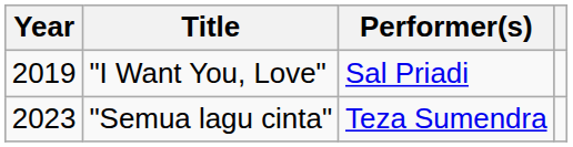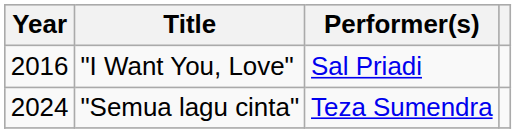 <table class="wikitable">
 <tr>
 <th>Year</th>
 <th>Title</th>
 <th>Performer(s)</th>
 <th></th>
 </tr>
 <tr>
-<td>2019</td>
+<td>2016</td>
 <td>"I Want You, Love"</td>
 <td><a href='#'>Sal Priadi</a></td>
 <td></td>
 </tr>
 <tr>
-<td>2023</td>
+<td>2024</td>
 <td>"Semua lagu cinta"</td>
 <td><a href='#'>Teza Sumendra</a></td>
 <td></td>
 </tr>
 </table>
